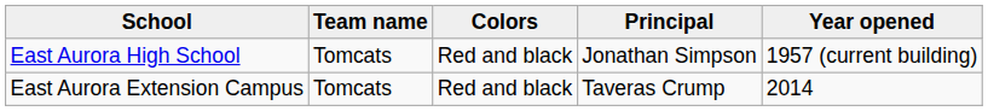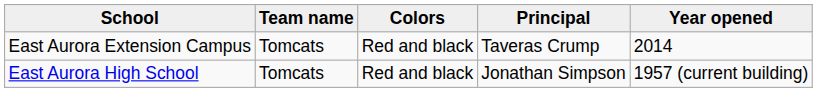 <table class="wikitable">
 <tr>
 <th style="background:#efefef;">School</th>
 <th style="background:#efefef;">Team name</th>
 <th style="background:#efefef;">Colors</th>
 <th style="background:#efefef;">Principal</th>
 <th style="background:#efefef;">Year opened</th>
 </tr>
 <tr>
+<td>East Aurora Extension Campus</td>
+<td>Tomcats</td>
+<td>Red and black</td>
+<td>Taveras Crump</td>
+<td>2014</td>
+</tr>
+<tr>
 <td><a href='#'>East Aurora High School</a></td>
 <td>Tomcats</td>
 <td>Red and black</td>
 <td>Jonathan Simpson</td>
 <td>1957 (current building)</td>
 </tr>
-<tr>
-<td>East Aurora Extension Campus</td>
-<td>Tomcats</td>
-<td>Red and black</td>
-<td>Taveras Crump</td>
-<td>2014</td>
-</tr>
 </table>
